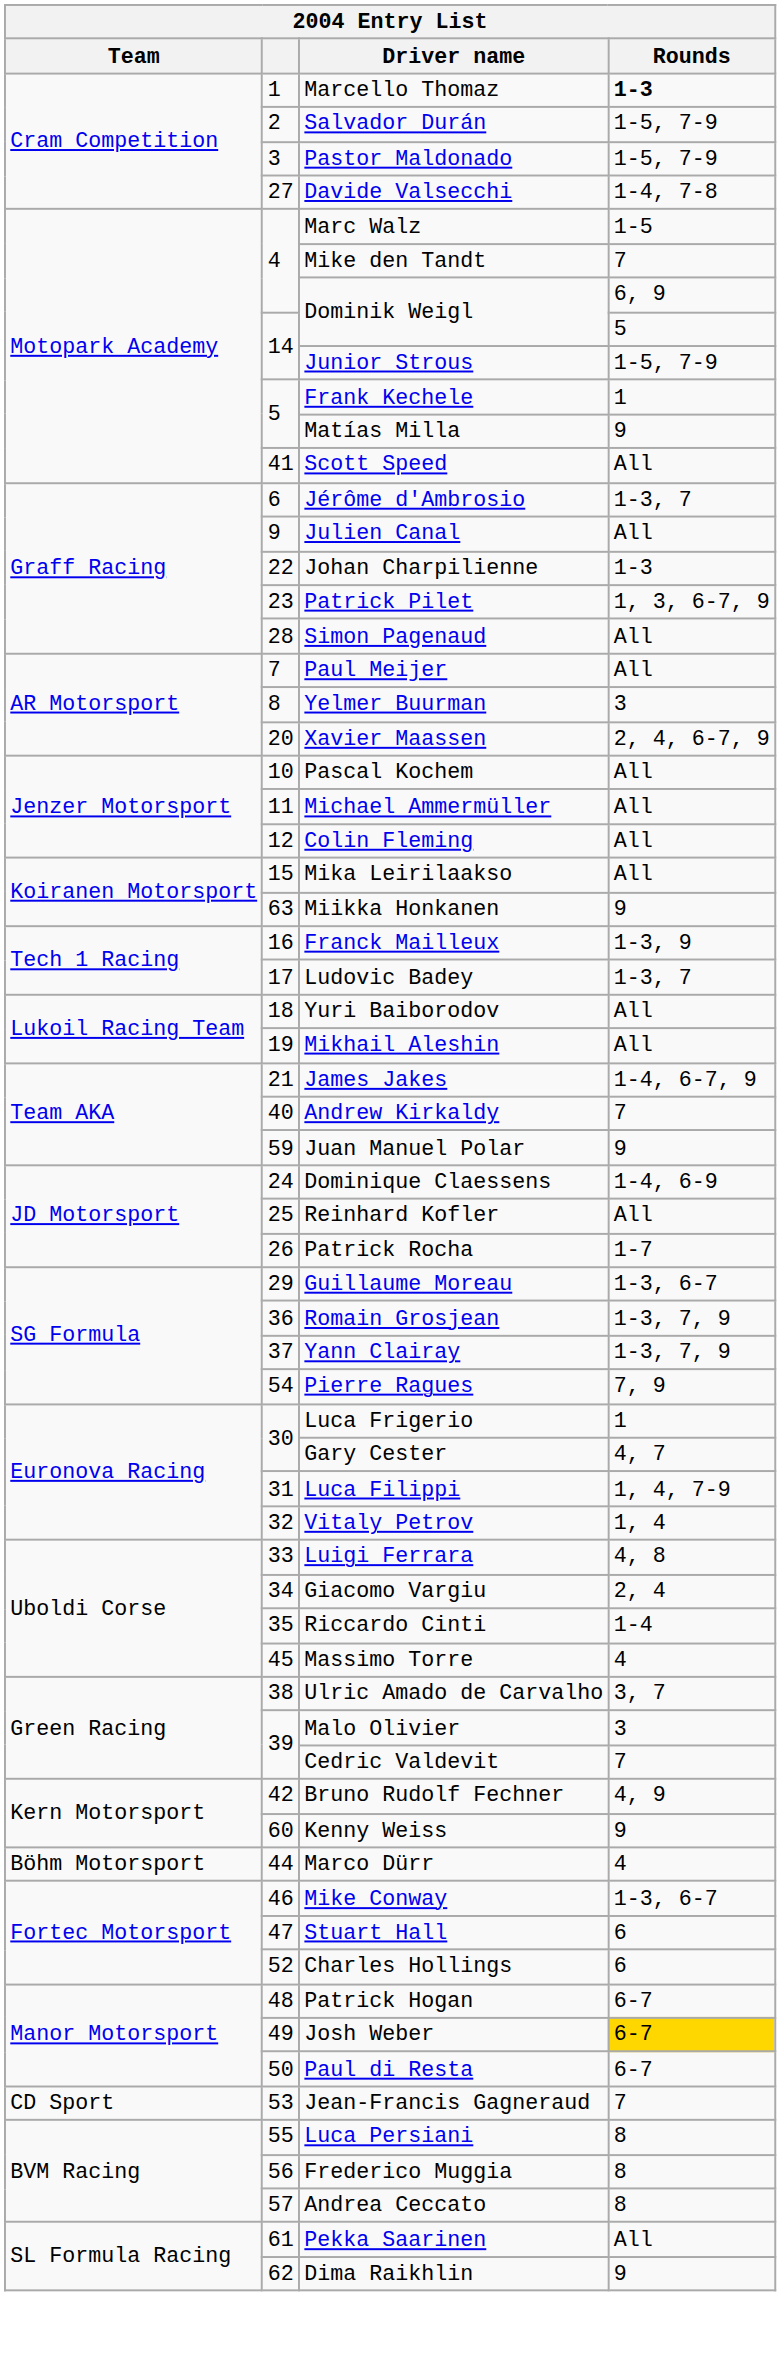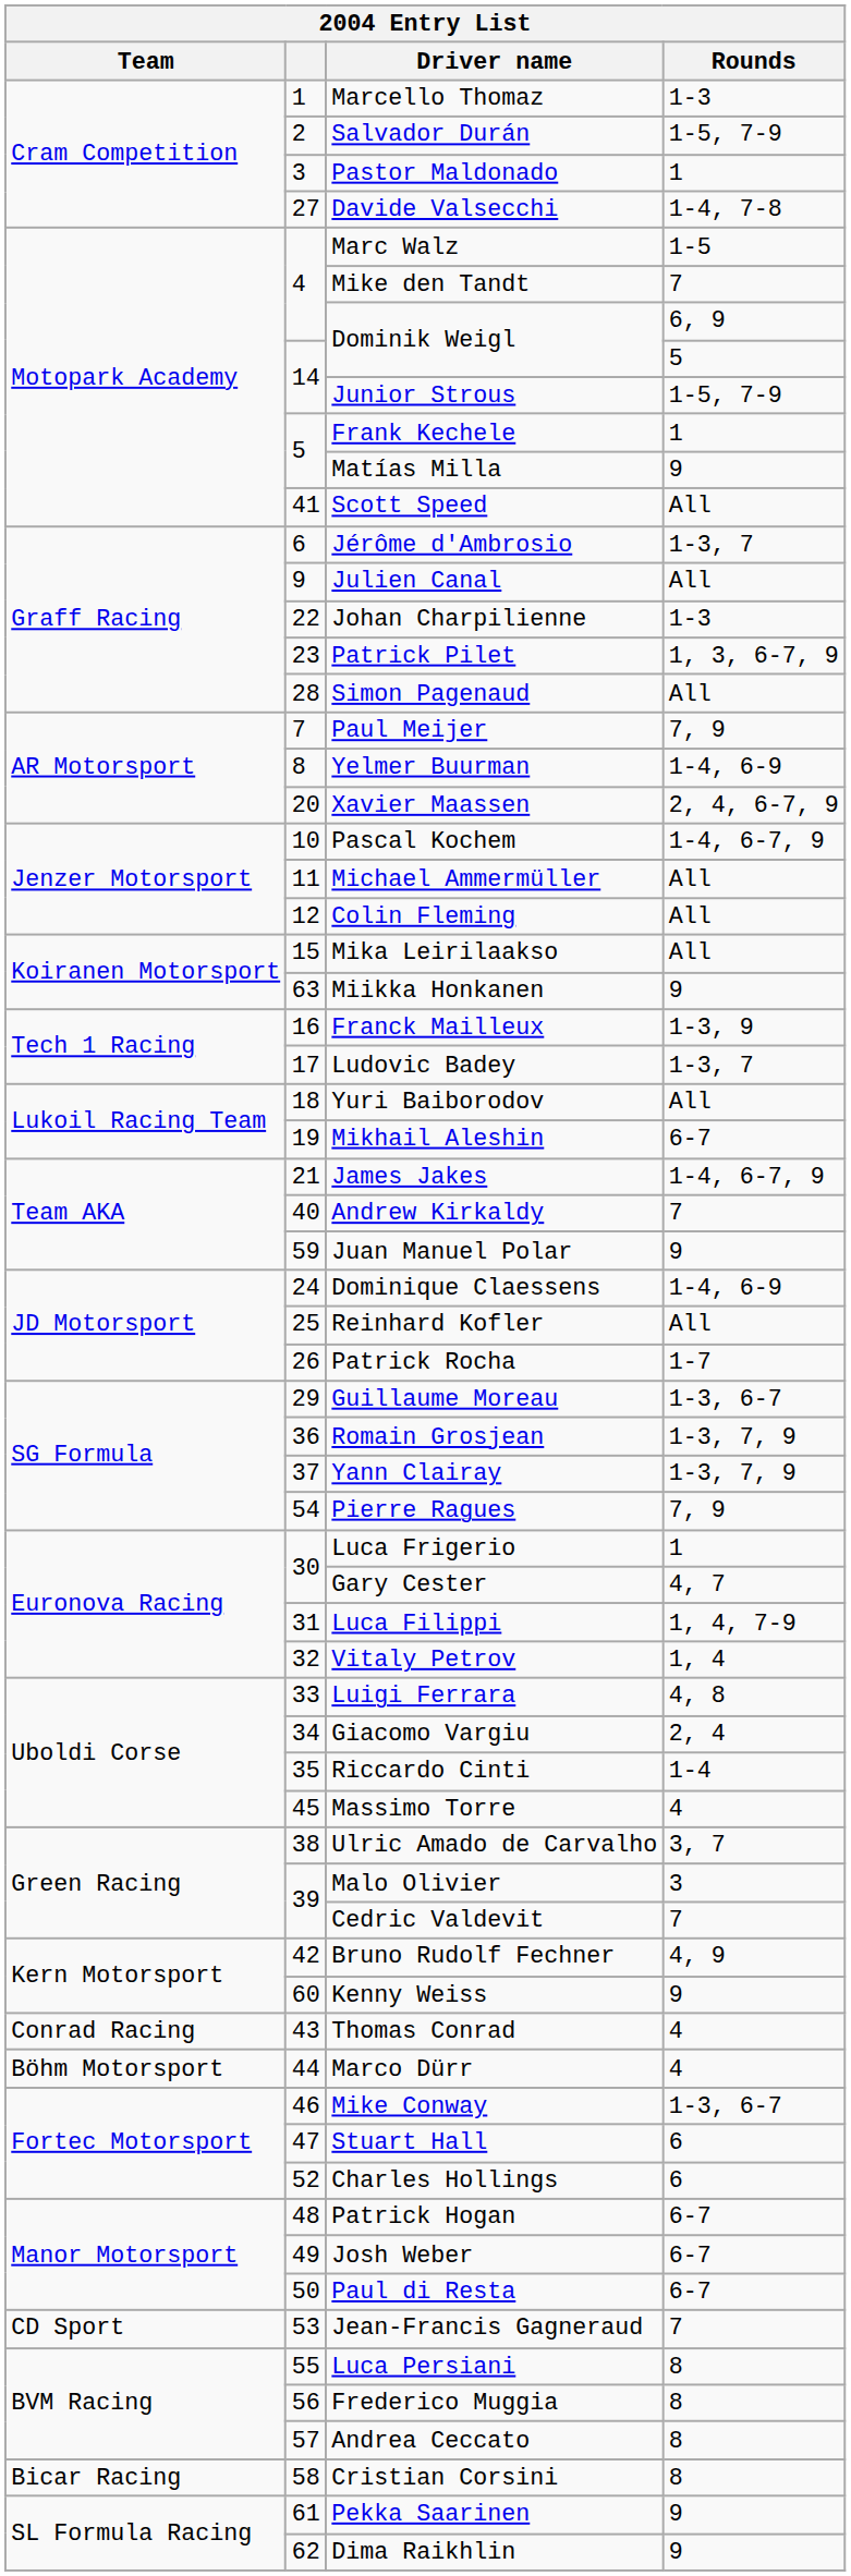 <table class="wikitable" style="font-size:85%">
 <tr>
 <th colspan=4>2004 Entry List</th>
 </tr>
 <tr>
 <th>Team</th>
 <th></th>
 <th>Driver name</th>
 <th>Rounds</th>
 </tr>
 <tr>
 <td rowspan=4> <a href='#'>Cram Competition</a></td>
 <td>1</td>
 <td> Marcello Thomaz</td>
-<td><strong>1-3</strong></td>
+<td>1-3</td>
 </tr>
 <tr>
 <td>2</td>
 <td> <a href='#'>Salvador Durán</a></td>
 <td>1-5, 7-9</td>
 </tr>
 <tr>
 <td>3</td>
 <td> <a href='#'>Pastor Maldonado</a></td>
-<td>1-5, 7-9</td>
+<td>1</td>
 </tr>
 <tr>
 <td>27</td>
 <td> <a href='#'>Davide Valsecchi</a></td>
 <td>1-4, 7-8</td>
 </tr>
 <tr>
 <td rowspan=8> <a href='#'>Motopark Academy</a></td>
 <td rowspan=3>4</td>
 <td> Marc Walz</td>
 <td>1-5</td>
 </tr>
 <tr>
 <td> Mike den Tandt</td>
 <td>7</td>
 </tr>
 <tr>
 <td rowspan=2> Dominik Weigl</td>
 <td>6, 9</td>
 </tr>
 <tr>
 <td rowspan=2>14</td>
 <td>5</td>
 </tr>
 <tr>
 <td> <a href='#'>Junior Strous</a></td>
 <td>1-5, 7-9</td>
 </tr>
 <tr>
 <td rowspan=2>5</td>
 <td> <a href='#'>Frank Kechele</a></td>
 <td>1</td>
 </tr>
 <tr>
 <td> Matías Milla</td>
 <td>9</td>
 </tr>
 <tr>
 <td>41</td>
 <td> <a href='#'>Scott Speed</a></td>
 <td>All</td>
 </tr>
 <tr>
 <td rowspan=5> <a href='#'>Graff Racing</a></td>
 <td>6</td>
 <td> <a href='#'>Jérôme d'Ambrosio</a></td>
 <td>1-3, 7</td>
 </tr>
 <tr>
 <td>9</td>
 <td> <a href='#'>Julien Canal</a></td>
 <td>All</td>
 </tr>
 <tr>
 <td>22</td>
 <td> Johan Charpilienne</td>
 <td>1-3</td>
 </tr>
 <tr>
 <td>23</td>
 <td> <a href='#'>Patrick Pilet</a></td>
 <td>1, 3, 6-7, 9</td>
 </tr>
 <tr>
 <td>28</td>
 <td> <a href='#'>Simon Pagenaud</a></td>
 <td>All</td>
 </tr>
 <tr>
 <td rowspan=3> <a href='#'>AR Motorsport</a></td>
 <td>7</td>
 <td> <a href='#'>Paul Meijer</a></td>
-<td>All</td>
+<td>7, 9</td>
 </tr>
 <tr>
 <td>8</td>
 <td> <a href='#'>Yelmer Buurman</a></td>
-<td>3</td>
+<td>1-4, 6-9</td>
 </tr>
 <tr>
 <td>20</td>
 <td> <a href='#'>Xavier Maassen</a></td>
 <td>2, 4, 6-7, 9</td>
 </tr>
 <tr>
 <td rowspan=3> <a href='#'>Jenzer Motorsport</a></td>
 <td>10</td>
 <td> Pascal Kochem</td>
-<td>All</td>
+<td>1-4, 6-7, 9</td>
 </tr>
 <tr>
 <td>11</td>
 <td> <a href='#'>Michael Ammermüller</a></td>
 <td>All</td>
 </tr>
 <tr>
 <td>12</td>
 <td> <a href='#'>Colin Fleming</a></td>
 <td>All</td>
 </tr>
 <tr>
 <td rowspan=2> <a href='#'>Koiranen Motorsport</a></td>
 <td>15</td>
 <td> Mika Leirilaakso</td>
 <td>All</td>
 </tr>
 <tr>
 <td>63</td>
 <td> Miikka Honkanen</td>
 <td>9</td>
 </tr>
 <tr>
 <td rowspan=2> <a href='#'>Tech 1 Racing</a></td>
 <td>16</td>
 <td> <a href='#'>Franck Mailleux</a></td>
 <td>1-3, 9</td>
 </tr>
 <tr>
 <td>17</td>
 <td> Ludovic Badey</td>
 <td>1-3, 7</td>
 </tr>
 <tr>
 <td rowspan=2> <a href='#'>Lukoil Racing Team</a></td>
 <td>18</td>
 <td> Yuri Baiborodov</td>
 <td>All</td>
 </tr>
 <tr>
 <td>19</td>
 <td> <a href='#'>Mikhail Aleshin</a></td>
-<td>All</td>
+<td>6-7</td>
 </tr>
 <tr>
 <td rowspan=3> <a href='#'>Team AKA</a></td>
 <td>21</td>
 <td> <a href='#'>James Jakes</a></td>
 <td>1-4, 6-7, 9</td>
 </tr>
 <tr>
 <td>40</td>
 <td> <a href='#'>Andrew Kirkaldy</a></td>
 <td>7</td>
 </tr>
 <tr>
 <td>59</td>
 <td> Juan Manuel Polar</td>
 <td>9</td>
 </tr>
 <tr>
 <td rowspan=3> <a href='#'>JD Motorsport</a></td>
 <td>24</td>
 <td> Dominique Claessens</td>
 <td>1-4, 6-9</td>
 </tr>
 <tr>
 <td>25</td>
 <td> Reinhard Kofler</td>
 <td>All</td>
 </tr>
 <tr>
 <td>26</td>
 <td> Patrick Rocha</td>
 <td>1-7</td>
 </tr>
 <tr>
 <td rowspan=4> <a href='#'>SG Formula</a></td>
 <td>29</td>
 <td> <a href='#'>Guillaume Moreau</a></td>
 <td>1-3, 6-7</td>
 </tr>
 <tr>
 <td>36</td>
 <td> <a href='#'>Romain Grosjean</a></td>
 <td>1-3, 7, 9</td>
 </tr>
 <tr>
 <td>37</td>
 <td> <a href='#'>Yann Clairay</a></td>
 <td>1-3, 7, 9</td>
 </tr>
 <tr>
 <td>54</td>
 <td> <a href='#'>Pierre Ragues</a></td>
 <td>7, 9</td>
 </tr>
 <tr>
 <td rowspan=4> <a href='#'>Euronova Racing</a></td>
 <td rowspan=2>30</td>
 <td> Luca Frigerio</td>
 <td>1</td>
 </tr>
 <tr>
 <td> Gary Cester</td>
 <td>4, 7</td>
 </tr>
 <tr>
 <td>31</td>
 <td> <a href='#'>Luca Filippi</a></td>
 <td>1, 4, 7-9</td>
 </tr>
 <tr>
 <td>32</td>
 <td> <a href='#'>Vitaly Petrov</a></td>
 <td>1, 4</td>
 </tr>
 <tr>
 <td rowspan=4> Uboldi Corse</td>
 <td>33</td>
 <td> <a href='#'>Luigi Ferrara</a></td>
 <td>4, 8</td>
 </tr>
 <tr>
 <td>34</td>
 <td> Giacomo Vargiu</td>
 <td>2, 4</td>
 </tr>
 <tr>
 <td>35</td>
 <td> Riccardo Cinti</td>
 <td>1-4</td>
 </tr>
 <tr>
 <td>45</td>
 <td> Massimo Torre</td>
 <td>4</td>
 </tr>
 <tr>
 <td rowspan=3> Green Racing</td>
 <td>38</td>
 <td> Ulric Amado de Carvalho</td>
 <td>3, 7</td>
 </tr>
 <tr>
 <td rowspan=2>39</td>
 <td> Malo Olivier</td>
 <td>3</td>
 </tr>
 <tr>
 <td> Cedric Valdevit</td>
 <td>7</td>
 </tr>
 <tr>
 <td rowspan=2> Kern Motorsport</td>
 <td>42</td>
 <td> Bruno Rudolf Fechner</td>
 <td>4, 9</td>
 </tr>
 <tr>
 <td>60</td>
 <td> Kenny Weiss</td>
 <td>9</td>
 </tr>
 <tr>
+<td> Conrad Racing</td>
+<td>43</td>
+<td> Thomas Conrad</td>
+<td>4</td>
+</tr>
+<tr>
 <td> Böhm Motorsport</td>
 <td>44</td>
 <td> Marco Dürr</td>
 <td>4</td>
 </tr>
 <tr>
 <td rowspan=3> <a href='#'>Fortec Motorsport</a></td>
 <td>46</td>
 <td> <a href='#'>Mike Conway</a></td>
 <td>1-3, 6-7</td>
 </tr>
 <tr>
 <td>47</td>
 <td> <a href='#'>Stuart Hall</a></td>
 <td>6</td>
 </tr>
 <tr>
 <td>52</td>
 <td> Charles Hollings</td>
 <td>6</td>
 </tr>
 <tr>
 <td rowspan=3> <a href='#'>Manor Motorsport</a></td>
 <td>48</td>
 <td> Patrick Hogan</td>
 <td>6-7</td>
 </tr>
 <tr>
 <td>49</td>
 <td> Josh Weber</td>
-<td style="background: gold;">6-7</td>
+<td>6-7</td>
 </tr>
 <tr>
 <td>50</td>
 <td> <a href='#'>Paul di Resta</a></td>
 <td>6-7</td>
 </tr>
 <tr>
 <td> CD Sport</td>
 <td>53</td>
 <td> Jean-Francis Gagneraud</td>
 <td>7</td>
 </tr>
 <tr>
 <td rowspan=3> BVM Racing</td>
 <td>55</td>
 <td> <a href='#'>Luca Persiani</a></td>
 <td>8</td>
 </tr>
 <tr>
 <td>56</td>
 <td> Frederico Muggia</td>
 <td>8</td>
 </tr>
 <tr>
 <td>57</td>
 <td> Andrea Ceccato</td>
 <td>8</td>
 </tr>
 <tr>
+<td> Bicar Racing</td>
+<td>58</td>
+<td> Cristian Corsini</td>
+<td>8</td>
+</tr>
+<tr>
 <td rowspan=2> SL Formula Racing</td>
 <td>61</td>
 <td> <a href='#'>Pekka Saarinen</a></td>
-<td>All</td>
+<td>9</td>
 </tr>
 <tr>
 <td>62</td>
 <td> Dima Raikhlin</td>
 <td>9</td>
 </tr>
 </table>
